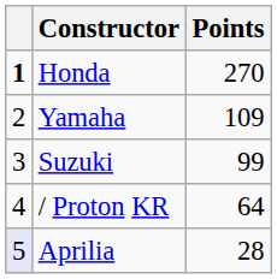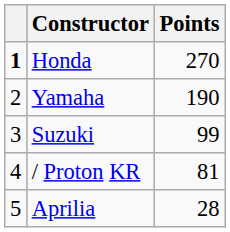 <table class="wikitable" style="font-size: 95%;">
 <tr>
 <th></th>
 <th>Constructor</th>
 <th>Points</th>
 </tr>
 <tr>
 <td align=center><strong>1</strong></td>
 <td> <a href='#'>Honda</a></td>
 <td align=right>270</td>
 </tr>
 <tr>
 <td align=center>2</td>
 <td> <a href='#'>Yamaha</a></td>
-<td align=right>109</td>
+<td align=right>190</td>
 </tr>
 <tr>
 <td align=center>3</td>
 <td> <a href='#'>Suzuki</a></td>
 <td align=right>99</td>
 </tr>
 <tr>
 <td align=center>4</td>
 <td>/ <a href='#'>Proton</a> <a href='#'>KR</a></td>
-<td align=right>64</td>
+<td align=right>81</td>
 </tr>
 <tr>
-<td align=center style="background: lavender;">5</td>
+<td align=center>5</td>
 <td> <a href='#'>Aprilia</a></td>
 <td align=right>28</td>
 </tr>
 </table>
